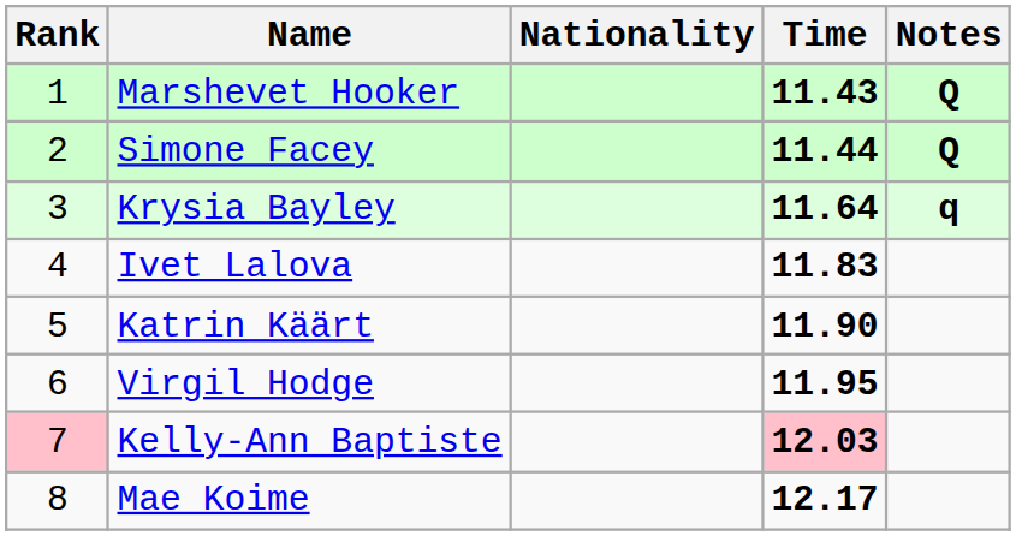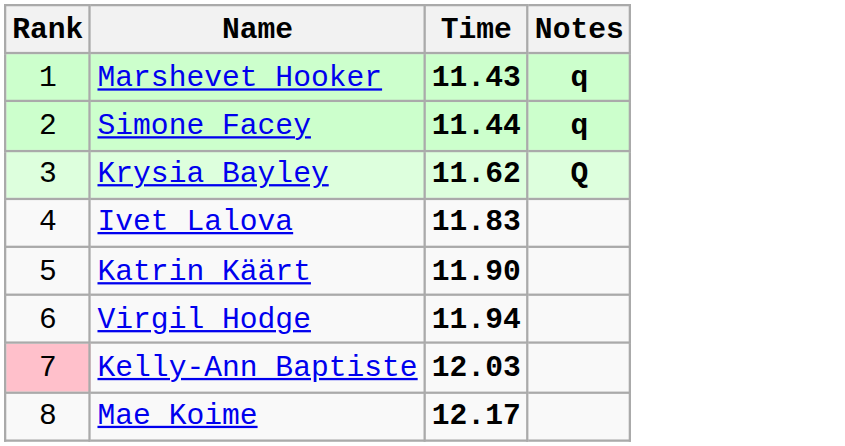 <table class="wikitable sortable" style="text-align:center">
 <tr>
 <th>Rank</th>
 <th>Name</th>
-<th>Nationality</th>
 <th>Time</th>
 <th>Notes</th>
 </tr>
 <tr bgcolor=ccffcc>
 <td>1</td>
 <td align=left><a href='#'>Marshevet Hooker</a></td>
-<td align=left></td>
 <td><strong>11.43</strong></td>
-<td><strong>Q</strong></td>
+<td><strong>q</strong></td>
 </tr>
 <tr bgcolor=ccffcc>
 <td>2</td>
 <td align=left><a href='#'>Simone Facey</a></td>
-<td align=left></td>
 <td><strong>11.44</strong></td>
-<td><strong>Q</strong></td>
+<td><strong>q</strong></td>
 </tr>
 <tr bgcolor=ddffdd>
 <td>3</td>
 <td align=left><a href='#'>Krysia Bayley</a></td>
-<td align=left></td>
-<td><strong>11.64</strong></td>
-<td><strong>q</strong></td>
+<td><strong>11.62</strong></td>
+<td><strong>Q</strong></td>
 </tr>
 <tr>
 <td>4</td>
 <td align=left><a href='#'>Ivet Lalova</a></td>
-<td align=left></td>
 <td><strong>11.83</strong></td>
 <td></td>
 </tr>
 <tr>
 <td>5</td>
 <td align=left><a href='#'>Katrin Käärt</a></td>
-<td align=left></td>
 <td><strong>11.90</strong></td>
 <td></td>
 </tr>
 <tr>
 <td>6</td>
 <td align=left><a href='#'>Virgil Hodge</a></td>
-<td align=left></td>
-<td><strong>11.95</strong></td>
+<td><strong>11.94</strong></td>
 <td></td>
 </tr>
 <tr>
 <td style="background: pink;">7</td>
 <td align=left><a href='#'>Kelly-Ann Baptiste</a></td>
-<td align=left></td>
-<td style="background: pink;"><strong>12.03</strong></td>
+<td><strong>12.03</strong></td>
 <td></td>
 </tr>
 <tr>
 <td>8</td>
 <td align=left><a href='#'>Mae Koime</a></td>
-<td align=left></td>
 <td><strong>12.17</strong></td>
 <td></td>
 </tr>
 </table>
